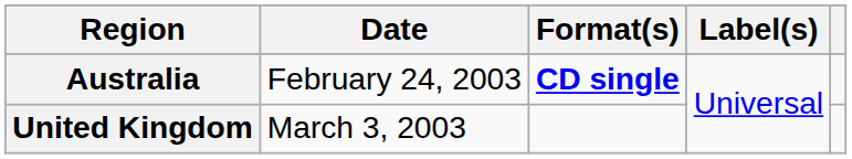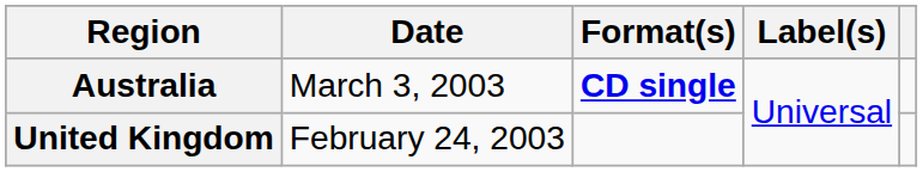 <table class="wikitable plainrowheaders">
 <tr>
 <th>Region</th>
 <th>Date</th>
 <th>Format(s)</th>
 <th>Label(s)</th>
 <th></th>
 </tr>
 <tr>
 <th scope="row">Australia</th>
-<td>February 24, 2003</td>
+<td>March 3, 2003</td>
 <td><strong><a href='#'>CD single</a></strong></td>
 <td rowspan="2"><a href='#'>Universal</a></td>
 <td style="text-align:center;"></td>
 </tr>
 <tr>
 <th scope="row">United Kingdom</th>
-<td>March 3, 2003</td>
+<td>February 24, 2003</td>
 <td></td>
 <td style="text-align:center;"></td>
 </tr>
 </table>
